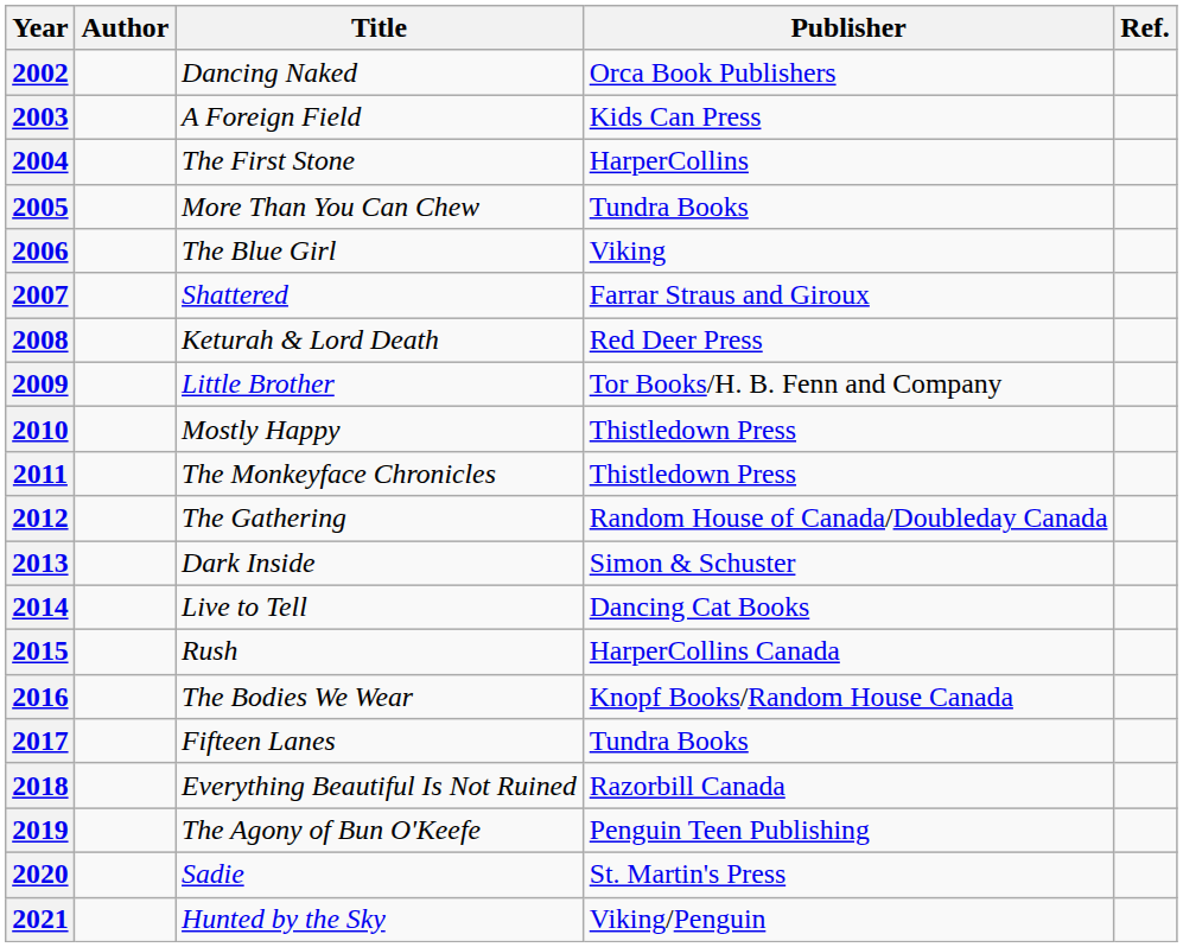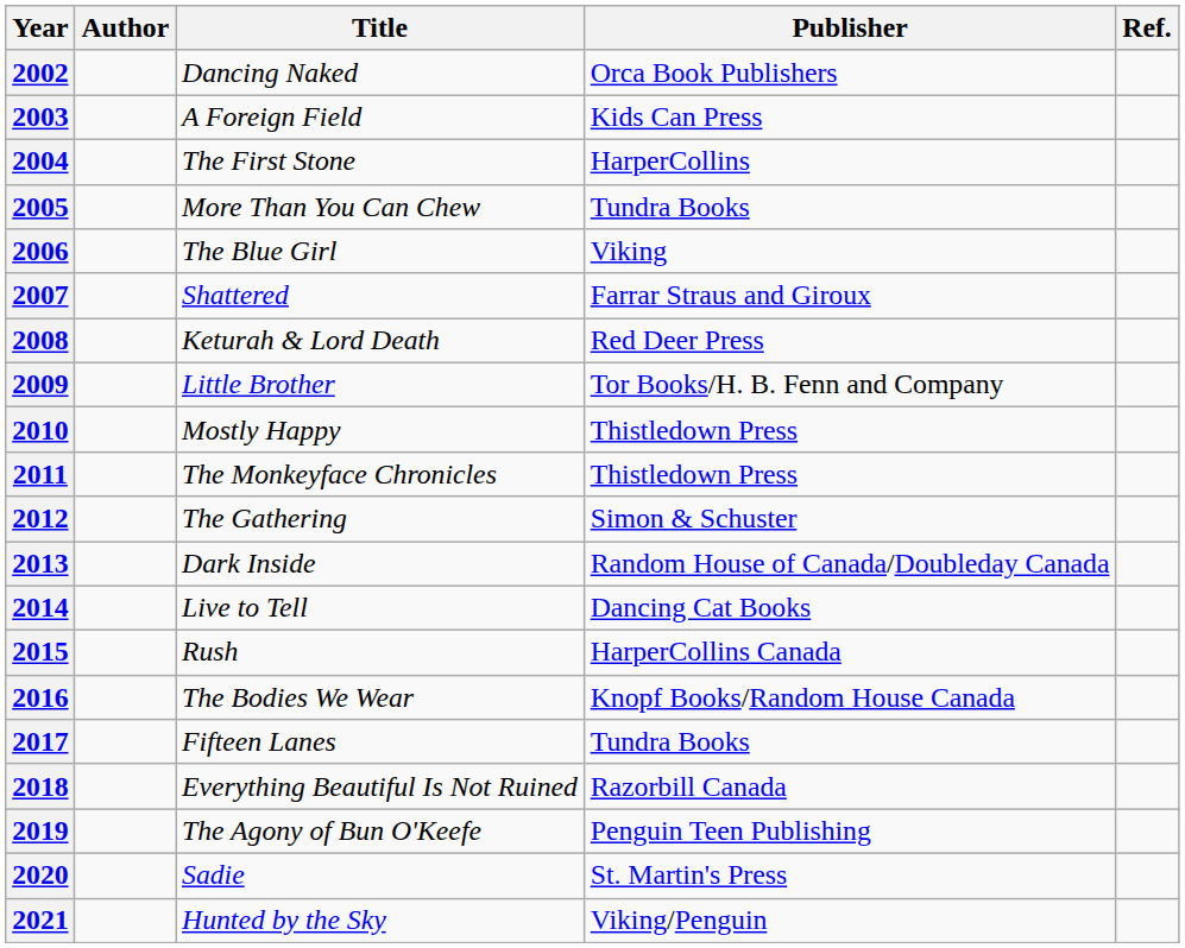 <table class="wikitable sortable mw-collapsible">
 <tr>
 <th>Year</th>
 <th>Author</th>
 <th>Title</th>
 <th>Publisher</th>
 <th>Ref.</th>
 </tr>
 <tr>
 <th><a href='#'>2002</a></th>
 <td></td>
 <td><em>Dancing Naked</em></td>
 <td><a href='#'>Orca Book Publishers</a></td>
 <td></td>
 </tr>
 <tr>
 <th><a href='#'>2003</a></th>
 <td></td>
 <td><em>A Foreign Field</em></td>
 <td><a href='#'>Kids Can Press</a></td>
 <td></td>
 </tr>
 <tr>
 <th><a href='#'>2004</a></th>
 <td></td>
 <td><em>The First Stone</em></td>
 <td><a href='#'>HarperCollins</a></td>
 <td></td>
 </tr>
 <tr>
 <th><a href='#'>2005</a></th>
 <td></td>
 <td><em>More Than You Can Chew</em></td>
 <td><a href='#'>Tundra Books</a></td>
 <td></td>
 </tr>
 <tr>
 <th><a href='#'>2006</a></th>
 <td></td>
 <td><em>The Blue Girl</em></td>
 <td><a href='#'>Viking</a></td>
 <td></td>
 </tr>
 <tr>
 <th><a href='#'>2007</a></th>
 <td></td>
 <td><a href='#'><em>Shattered</em></a></td>
 <td><a href='#'>Farrar Straus and Giroux</a></td>
 <td></td>
 </tr>
 <tr>
 <th><a href='#'>2008</a></th>
 <td></td>
 <td><em>Keturah & Lord Death</em></td>
 <td><a href='#'>Red Deer Press</a></td>
 <td></td>
 </tr>
 <tr>
 <th><a href='#'>2009</a></th>
 <td></td>
 <td><em><a href='#'>Little Brother</a></em></td>
 <td><a href='#'>Tor Books</a>/H. B.  Fenn and Company</td>
 <td></td>
 </tr>
 <tr>
 <th><a href='#'>2010</a></th>
 <td></td>
 <td><em>Mostly Happy</em></td>
 <td><a href='#'>Thistledown Press</a></td>
 <td></td>
 </tr>
 <tr>
 <th><a href='#'>2011</a></th>
 <td></td>
 <td><em>The Monkeyface Chronicles</em></td>
 <td><a href='#'>Thistledown Press</a></td>
 <td></td>
 </tr>
 <tr>
 <th><a href='#'>2012</a></th>
 <td></td>
 <td><em>The Gathering</em></td>
-<td><a href='#'>Random House of Canada</a>/<a href='#'>Doubleday Canada</a></td>
+<td><a href='#'>Simon & Schuster</a></td>
 <td></td>
 </tr>
 <tr>
 <th><a href='#'>2013</a></th>
 <td></td>
 <td><em>Dark Inside</em></td>
-<td><a href='#'>Simon & Schuster</a></td>
+<td><a href='#'>Random House of Canada</a>/<a href='#'>Doubleday Canada</a></td>
 <td></td>
 </tr>
 <tr>
 <th><a href='#'>2014</a></th>
 <td></td>
 <td><em>Live to Tell</em></td>
 <td><a href='#'>Dancing Cat Books</a></td>
 <td></td>
 </tr>
 <tr>
 <th><a href='#'>2015</a></th>
 <td></td>
 <td><em>Rush</em></td>
 <td><a href='#'>HarperCollins Canada</a></td>
 <td></td>
 </tr>
 <tr>
 <th><a href='#'>2016</a></th>
 <td></td>
 <td><em>The Bodies We Wear</em></td>
 <td><a href='#'>Knopf Books</a>/<a href='#'>Random House Canada</a></td>
 <td></td>
 </tr>
 <tr>
 <th><a href='#'>2017</a></th>
 <td></td>
 <td><em>Fifteen Lanes</em></td>
 <td><a href='#'>Tundra Books</a></td>
 <td></td>
 </tr>
 <tr>
 <th><a href='#'>2018</a></th>
 <td></td>
 <td><em>Everything Beautiful Is Not Ruined</em></td>
 <td><a href='#'>Razorbill Canada</a></td>
 <td></td>
 </tr>
 <tr>
 <th><a href='#'>2019</a></th>
 <td></td>
 <td><em>The Agony of Bun O'Keefe</em></td>
 <td><a href='#'>Penguin Teen Publishing</a></td>
 <td></td>
 </tr>
 <tr>
 <th><a href='#'>2020</a></th>
 <td></td>
 <td><em><a href='#'>Sadie</a></em></td>
 <td><a href='#'>St. Martin's Press</a></td>
 <td></td>
 </tr>
 <tr>
 <th><a href='#'>2021</a></th>
 <td></td>
 <td><em><a href='#'>Hunted by the Sky</a></em></td>
 <td><a href='#'>Viking</a>/<a href='#'>Penguin</a></td>
 <td></td>
 </tr>
 </table>
